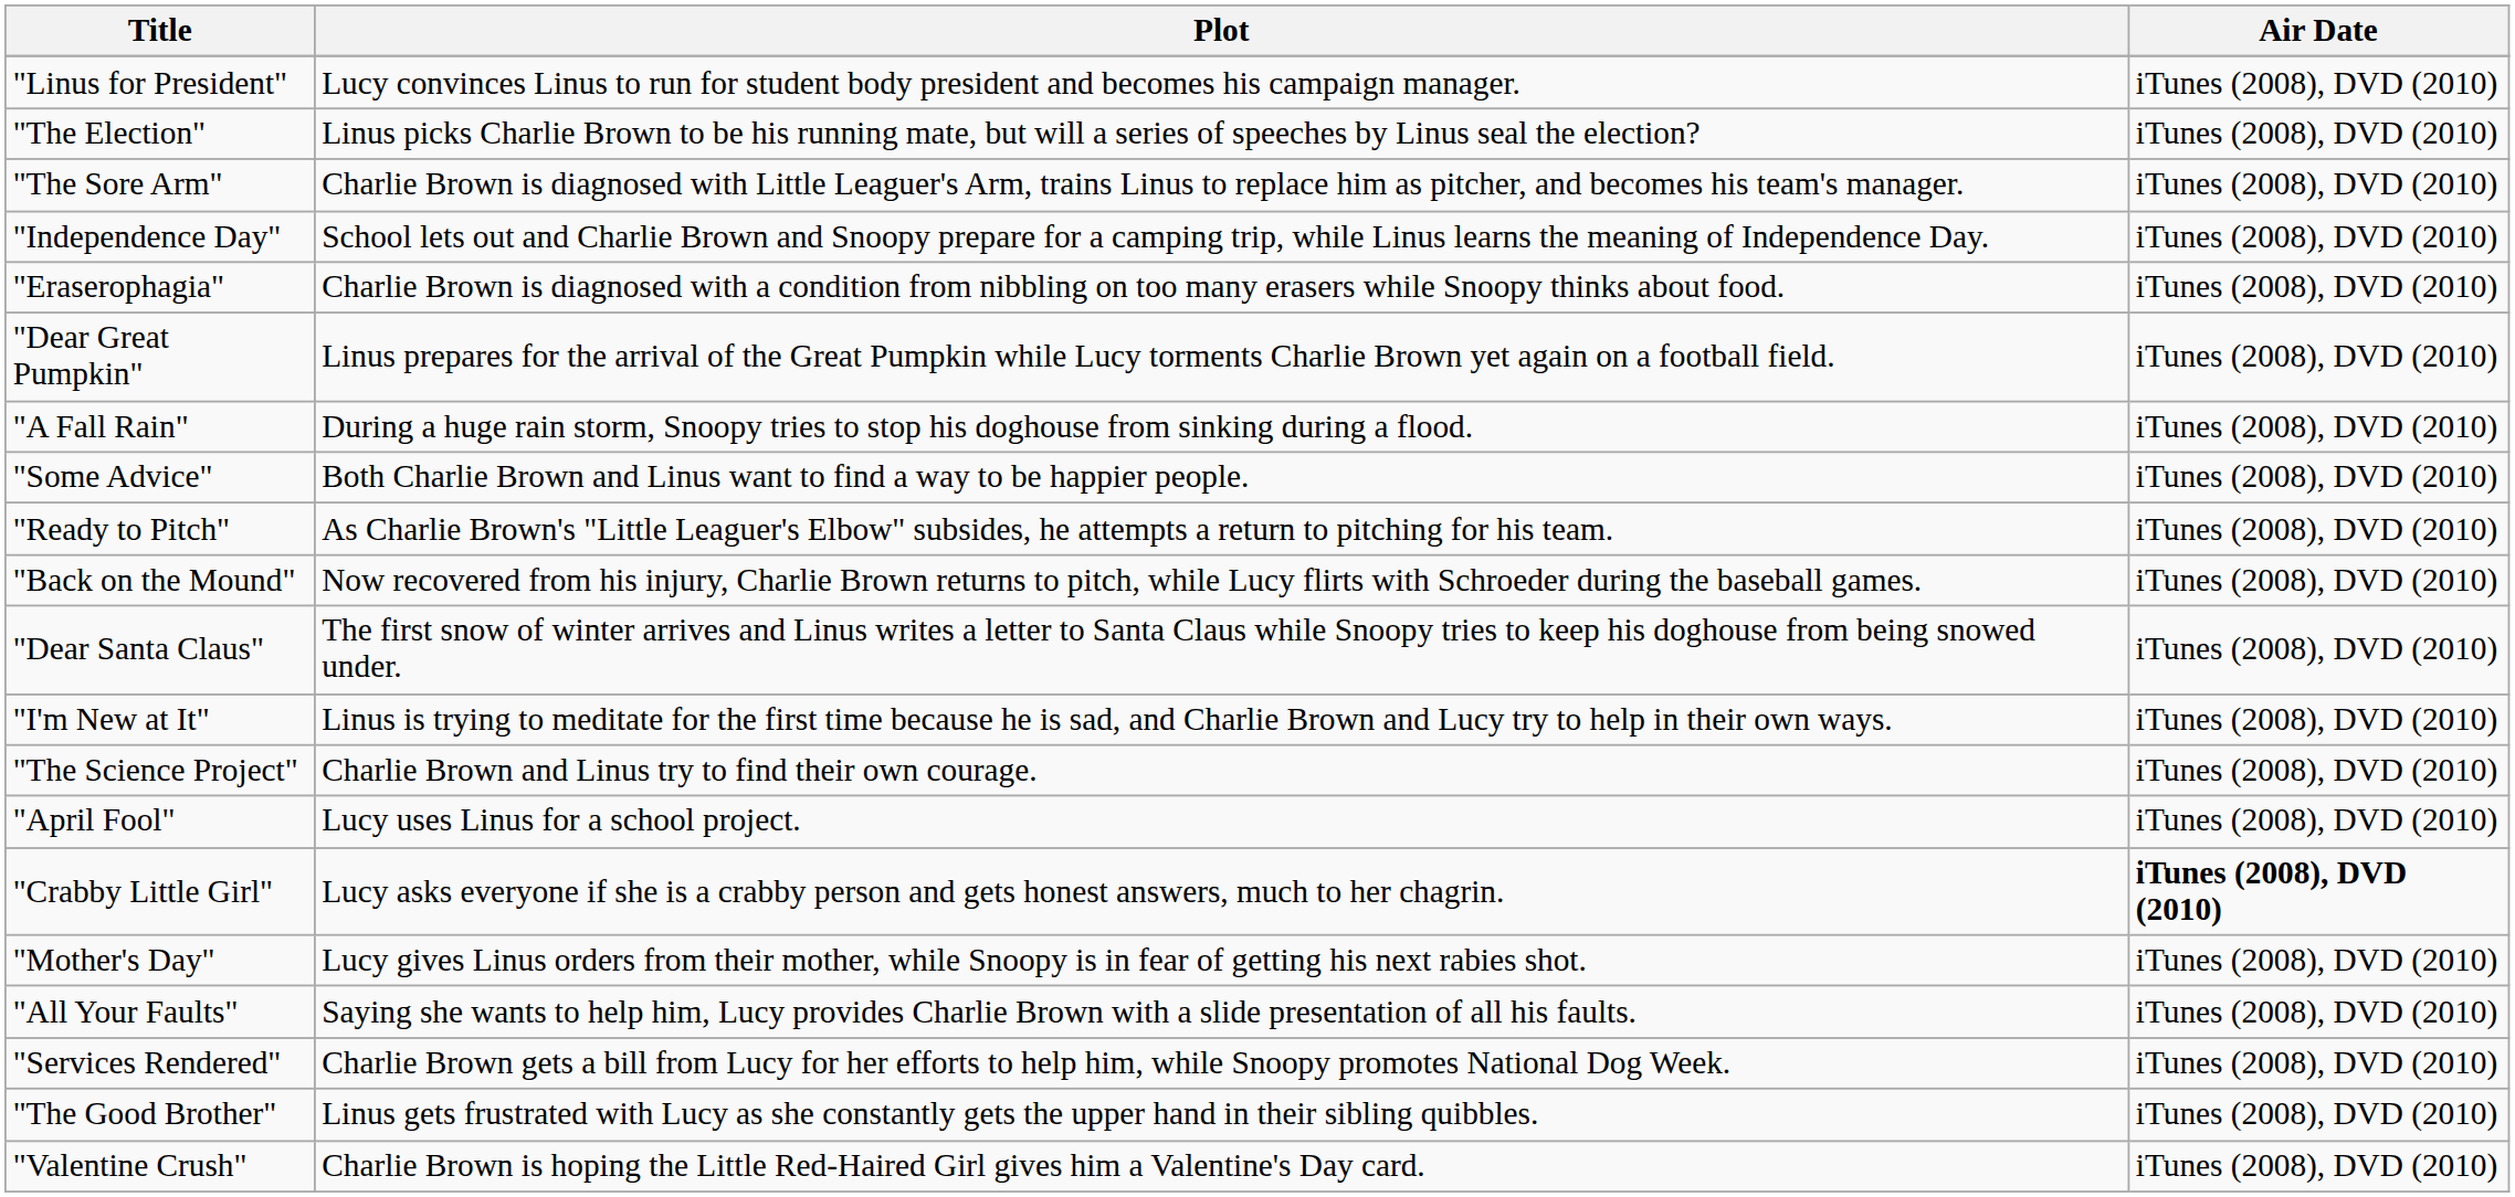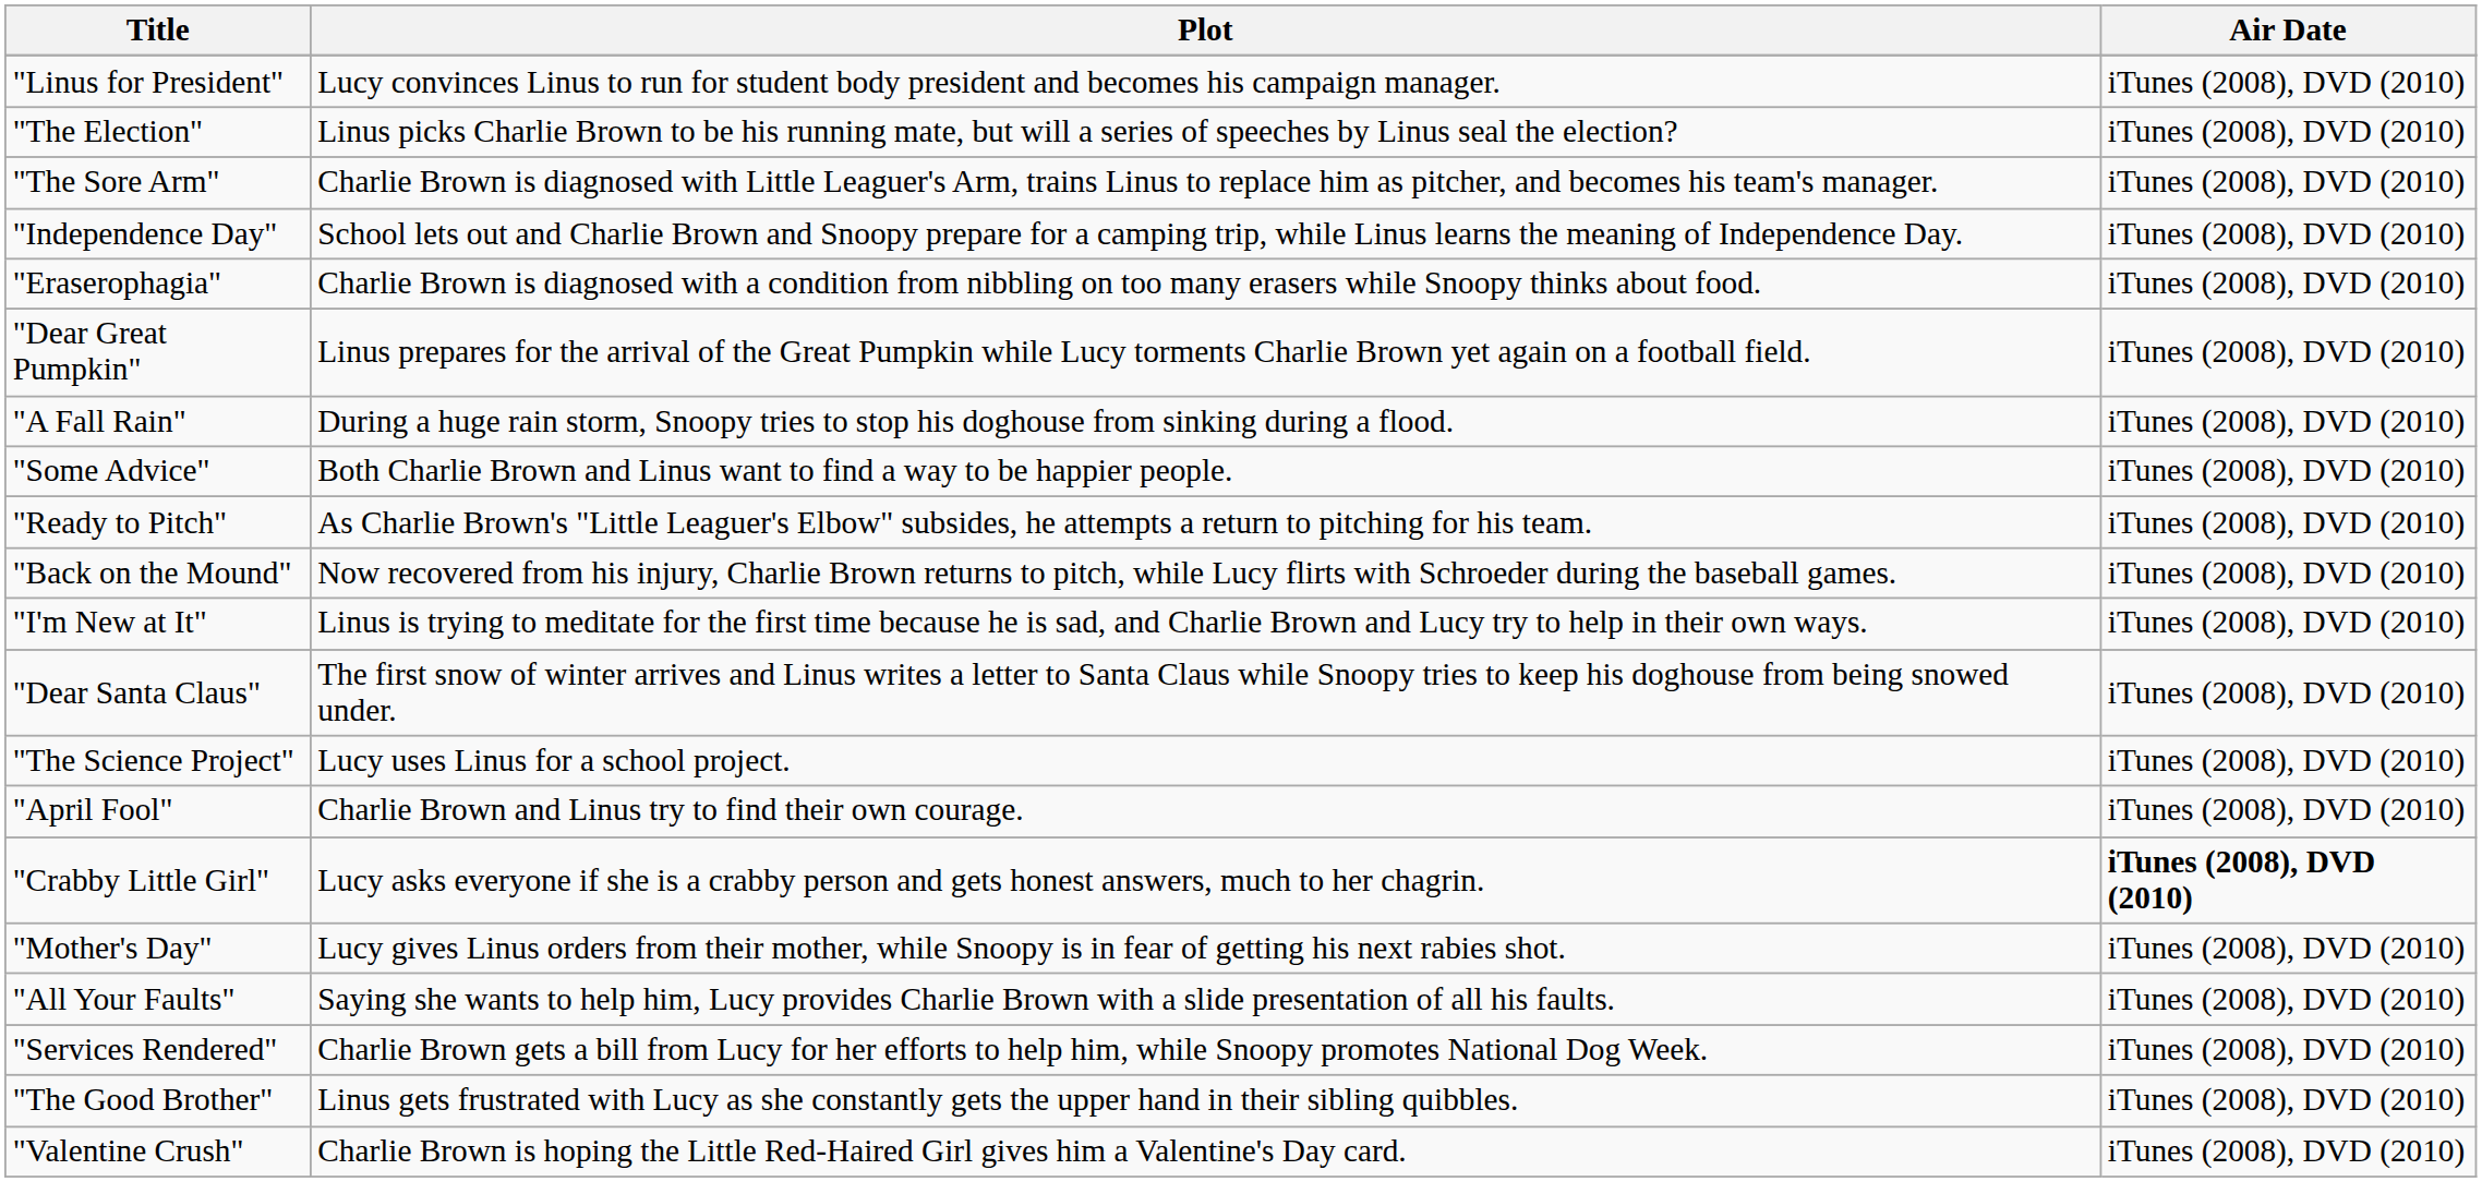 <table class="wikitable plainrowheaders" style="width:98%;">
 <tr>
 <th>Title</th>
 <th>Plot</th>
 <th>Air Date</th>
 </tr>
 <tr>
 </tr>
 <tr>
 <td>"Linus for President"</td>
 <td>Lucy convinces Linus to run for student body president and becomes his campaign manager.</td>
 <td>iTunes (2008), DVD (2010)</td>
 </tr>
 <tr>
 <td>"The Election"</td>
 <td>Linus picks Charlie Brown to be his running mate, but will a series of speeches by Linus seal the election?</td>
 <td>iTunes (2008), DVD (2010)</td>
 </tr>
 <tr>
 <td>"The Sore Arm"</td>
 <td>Charlie Brown is diagnosed with Little Leaguer's Arm, trains Linus to replace him as pitcher, and becomes his team's manager.</td>
 <td>iTunes (2008), DVD (2010)</td>
 </tr>
 <tr>
 <td>"Independence Day"</td>
 <td>School lets out and Charlie Brown and Snoopy prepare for a camping trip, while Linus learns the meaning of Independence Day.</td>
 <td>iTunes (2008), DVD (2010)</td>
 </tr>
 <tr>
 <td>"Eraserophagia"</td>
 <td>Charlie Brown is diagnosed with a condition from nibbling on too many erasers while Snoopy thinks about food.</td>
 <td>iTunes (2008), DVD (2010)</td>
 </tr>
 <tr>
 <td>"Dear Great Pumpkin"</td>
 <td>Linus prepares for the arrival of the Great Pumpkin while Lucy torments Charlie Brown yet again on a football field.</td>
 <td>iTunes (2008), DVD (2010)</td>
 </tr>
 <tr>
 <td>"A Fall Rain"</td>
 <td>During a huge rain storm, Snoopy tries to stop his doghouse from sinking during a flood.</td>
 <td>iTunes (2008), DVD (2010)</td>
 </tr>
 <tr>
 <td>"Some Advice"</td>
 <td>Both Charlie Brown and Linus want to find a way to be happier people.</td>
 <td>iTunes (2008), DVD (2010)</td>
 </tr>
 <tr>
 <td>"Ready to Pitch"</td>
 <td>As Charlie Brown's "Little Leaguer's Elbow" subsides, he attempts a return to pitching for his team.</td>
 <td>iTunes (2008), DVD (2010)</td>
 </tr>
 <tr>
 <td>"Back on the Mound"</td>
 <td>Now recovered from his injury, Charlie Brown returns to pitch, while Lucy flirts with Schroeder during the baseball games.</td>
 <td>iTunes (2008), DVD (2010)</td>
 </tr>
 <tr>
+<td>"I'm New at It"</td>
+<td>Linus is trying to meditate for the first time because he is sad, and Charlie Brown and Lucy try to help in their own ways.</td>
+<td>iTunes (2008), DVD (2010)</td>
+</tr>
+<tr>
 <td>"Dear Santa Claus"</td>
 <td>The first snow of winter arrives and Linus writes a letter to Santa Claus while Snoopy tries to keep his doghouse from being snowed under.</td>
 <td>iTunes (2008), DVD (2010)</td>
 </tr>
 <tr>
-<td>"I'm New at It"</td>
-<td>Linus is trying to meditate for the first time because he is sad, and Charlie Brown and Lucy try to help in their own ways.</td>
-<td>iTunes (2008), DVD (2010)</td>
-</tr>
-<tr>
 <td>"The Science Project"</td>
-<td>Charlie Brown and Linus try to find their own courage.</td>
+<td>Lucy uses Linus for a school project.</td>
 <td>iTunes (2008), DVD (2010)</td>
 </tr>
 <tr>
 <td>"April Fool"</td>
-<td>Lucy uses Linus for a school project.</td>
+<td>Charlie Brown and Linus try to find their own courage.</td>
 <td>iTunes (2008), DVD (2010)</td>
 </tr>
 <tr>
 <td>"Crabby Little Girl"</td>
 <td>Lucy asks everyone if she is a crabby person and gets honest answers, much to her chagrin.</td>
 <td><strong>iTunes (2008), DVD (2010)</strong></td>
 </tr>
 <tr>
 <td>"Mother's Day"</td>
 <td>Lucy gives Linus orders from their mother, while Snoopy is in fear of getting his next rabies shot.</td>
 <td>iTunes (2008), DVD (2010)</td>
 </tr>
 <tr>
 <td>"All Your Faults"</td>
 <td>Saying she wants to help him, Lucy provides Charlie Brown with a slide presentation of all his faults.</td>
 <td>iTunes (2008), DVD (2010)</td>
 </tr>
 <tr>
 <td>"Services Rendered"</td>
 <td>Charlie Brown gets a bill from Lucy for her efforts to help him, while Snoopy promotes National Dog Week.</td>
 <td>iTunes (2008), DVD (2010)</td>
 </tr>
 <tr>
 <td>"The Good Brother"</td>
 <td>Linus gets frustrated with Lucy as she constantly gets the upper hand in their sibling quibbles.</td>
 <td>iTunes (2008), DVD (2010)</td>
 </tr>
 <tr>
 <td>"Valentine Crush"</td>
 <td>Charlie Brown is hoping the Little Red-Haired Girl gives him a Valentine's Day card.</td>
 <td>iTunes (2008), DVD (2010)</td>
 </tr>
 </table>
